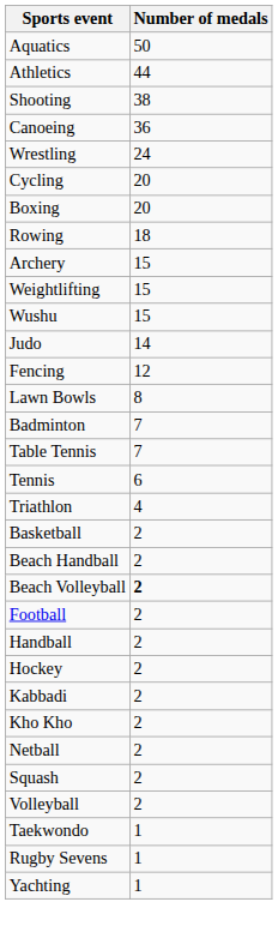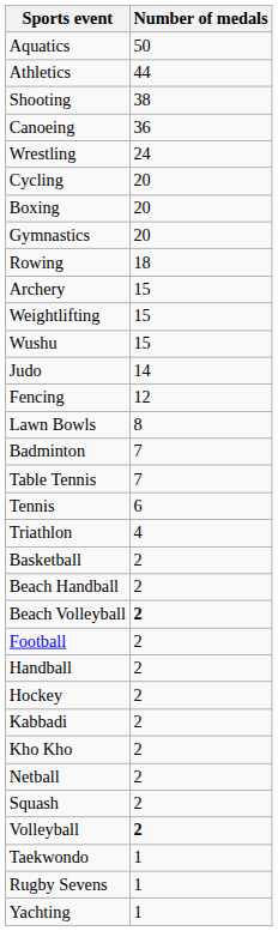 <table class="wikitable">
 <tr>
 <th>Sports event</th>
 <th>Number of medals</th>
 </tr>
 <tr>
 <td>Aquatics</td>
 <td>50</td>
 </tr>
 <tr>
 <td>Athletics</td>
 <td>44</td>
 </tr>
 <tr>
 <td>Shooting</td>
 <td>38</td>
 </tr>
 <tr>
 <td>Canoeing</td>
 <td>36</td>
 </tr>
 <tr>
 <td>Wrestling</td>
 <td>24</td>
 </tr>
 <tr>
 <td>Cycling</td>
 <td>20</td>
 </tr>
 <tr>
 <td>Boxing</td>
+<td>20</td>
+</tr>
+<tr>
+<td>Gymnastics</td>
 <td>20</td>
 </tr>
 <tr>
 <td>Rowing</td>
 <td>18</td>
 </tr>
 <tr>
 <td>Archery</td>
 <td>15</td>
 </tr>
 <tr>
 <td>Weightlifting</td>
 <td>15</td>
 </tr>
 <tr>
 <td>Wushu</td>
 <td>15</td>
 </tr>
 <tr>
 <td>Judo</td>
 <td>14</td>
 </tr>
 <tr>
 <td>Fencing</td>
 <td>12</td>
 </tr>
 <tr>
 <td>Lawn Bowls</td>
 <td>8</td>
 </tr>
 <tr>
 <td>Badminton</td>
 <td>7</td>
 </tr>
 <tr>
 <td>Table Tennis</td>
 <td>7</td>
 </tr>
 <tr>
 <td>Tennis</td>
 <td>6</td>
 </tr>
 <tr>
 <td>Triathlon</td>
 <td>4</td>
 </tr>
 <tr>
 <td>Basketball</td>
 <td>2</td>
 </tr>
 <tr>
 <td>Beach Handball</td>
 <td>2</td>
 </tr>
 <tr>
 <td>Beach Volleyball</td>
 <td><strong>2</strong></td>
 </tr>
 <tr>
 <td><a href='#'>Football</a></td>
 <td>2</td>
 </tr>
 <tr>
 <td>Handball</td>
 <td>2</td>
 </tr>
 <tr>
 <td>Hockey</td>
 <td>2</td>
 </tr>
 <tr>
 <td>Kabbadi</td>
 <td>2</td>
 </tr>
 <tr>
 <td>Kho Kho</td>
 <td>2</td>
 </tr>
 <tr>
 <td>Netball</td>
 <td>2</td>
 </tr>
 <tr>
 <td>Squash</td>
 <td>2</td>
 </tr>
 <tr>
 <td>Volleyball</td>
-<td>2</td>
+<td><strong>2</strong></td>
 </tr>
 <tr>
 <td>Taekwondo</td>
 <td>1</td>
 </tr>
 <tr>
 <td>Rugby Sevens</td>
 <td>1</td>
 </tr>
 <tr>
 <td>Yachting</td>
 <td>1</td>
 </tr>
 </table>
